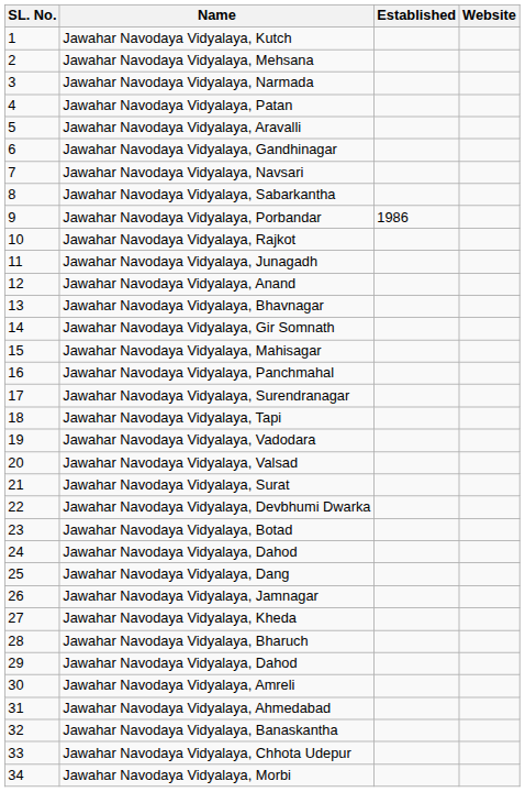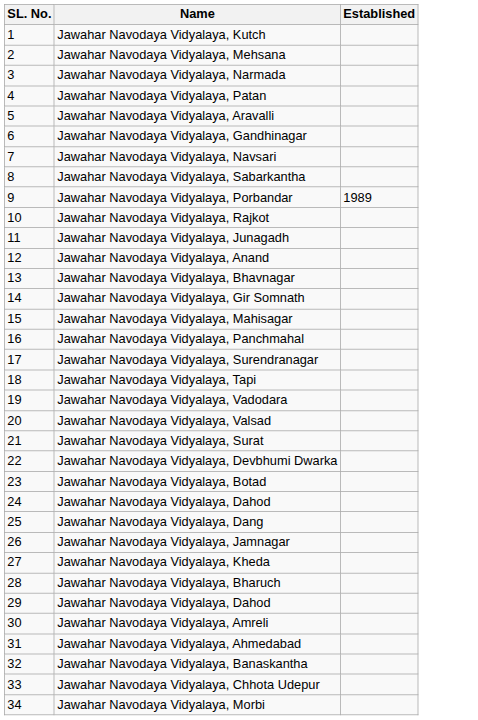 <table class="wikitable sortable mw-collapsible">
 <tr>
 <th>SL. No.</th>
 <th>Name</th>
 <th>Established</th>
-<th>Website</th>
 </tr>
 <tr>
 <td>1</td>
 <td>Jawahar Navodaya Vidyalaya, Kutch</td>
-<td></td>
 <td></td>
 </tr>
 <tr>
 <td>2</td>
 <td>Jawahar Navodaya Vidyalaya, Mehsana</td>
 <td></td>
-<td></td>
 </tr>
 <tr>
 <td>3</td>
 <td>Jawahar Navodaya Vidyalaya, Narmada</td>
-<td></td>
 <td></td>
 </tr>
 <tr>
 <td>4</td>
 <td>Jawahar Navodaya Vidyalaya, Patan</td>
 <td></td>
-<td></td>
 </tr>
 <tr>
 <td>5</td>
 <td>Jawahar Navodaya Vidyalaya, Aravalli</td>
-<td></td>
 <td></td>
 </tr>
 <tr>
 <td>6</td>
 <td>Jawahar Navodaya Vidyalaya, Gandhinagar</td>
 <td></td>
-<td></td>
 </tr>
 <tr>
 <td>7</td>
 <td>Jawahar Navodaya Vidyalaya, Navsari</td>
-<td></td>
 <td></td>
 </tr>
 <tr>
 <td>8</td>
 <td>Jawahar Navodaya Vidyalaya, Sabarkantha</td>
 <td></td>
-<td></td>
 </tr>
 <tr>
 <td>9</td>
 <td>Jawahar Navodaya Vidyalaya, Porbandar</td>
-<td>1986</td>
-<td></td>
+<td>1989</td>
 </tr>
 <tr>
 <td>10</td>
 <td>Jawahar Navodaya Vidyalaya, Rajkot</td>
-<td></td>
 <td></td>
 </tr>
 <tr>
 <td>11</td>
 <td>Jawahar Navodaya Vidyalaya, Junagadh</td>
 <td></td>
-<td></td>
 </tr>
 <tr>
 <td>12</td>
 <td>Jawahar Navodaya Vidyalaya, Anand</td>
-<td></td>
 <td></td>
 </tr>
 <tr>
 <td>13</td>
 <td>Jawahar Navodaya Vidyalaya, Bhavnagar</td>
 <td></td>
-<td></td>
 </tr>
 <tr>
 <td>14</td>
 <td>Jawahar Navodaya Vidyalaya, Gir Somnath</td>
-<td></td>
 <td></td>
 </tr>
 <tr>
 <td>15</td>
 <td>Jawahar Navodaya Vidyalaya, Mahisagar</td>
 <td></td>
-<td></td>
 </tr>
 <tr>
 <td>16</td>
 <td>Jawahar Navodaya Vidyalaya, Panchmahal</td>
-<td></td>
 <td></td>
 </tr>
 <tr>
 <td>17</td>
 <td>Jawahar Navodaya Vidyalaya, Surendranagar</td>
 <td></td>
-<td></td>
 </tr>
 <tr>
 <td>18</td>
 <td>Jawahar Navodaya Vidyalaya, Tapi</td>
-<td></td>
 <td></td>
 </tr>
 <tr>
 <td>19</td>
 <td>Jawahar Navodaya Vidyalaya, Vadodara</td>
 <td></td>
-<td></td>
 </tr>
 <tr>
 <td>20</td>
 <td>Jawahar Navodaya Vidyalaya, Valsad</td>
-<td></td>
 <td></td>
 </tr>
 <tr>
 <td>21</td>
 <td>Jawahar Navodaya Vidyalaya, Surat</td>
 <td></td>
-<td></td>
 </tr>
 <tr>
 <td>22</td>
 <td>Jawahar Navodaya Vidyalaya, Devbhumi Dwarka</td>
-<td></td>
 <td></td>
 </tr>
 <tr>
 <td>23</td>
 <td>Jawahar Navodaya Vidyalaya, Botad</td>
 <td></td>
-<td></td>
 </tr>
 <tr>
 <td>24</td>
 <td>Jawahar Navodaya Vidyalaya, Dahod</td>
-<td></td>
 <td></td>
 </tr>
 <tr>
 <td>25</td>
 <td>Jawahar Navodaya Vidyalaya, Dang</td>
 <td></td>
-<td></td>
 </tr>
 <tr>
 <td>26</td>
 <td>Jawahar Navodaya Vidyalaya, Jamnagar</td>
-<td></td>
 <td></td>
 </tr>
 <tr>
 <td>27</td>
 <td>Jawahar Navodaya Vidyalaya, Kheda</td>
 <td></td>
-<td></td>
 </tr>
 <tr>
 <td>28</td>
 <td>Jawahar Navodaya Vidyalaya, Bharuch</td>
-<td></td>
 <td></td>
 </tr>
 <tr>
 <td>29</td>
 <td>Jawahar Navodaya Vidyalaya, Dahod</td>
 <td></td>
-<td></td>
 </tr>
 <tr>
 <td>30</td>
 <td>Jawahar Navodaya Vidyalaya, Amreli</td>
-<td></td>
 <td></td>
 </tr>
 <tr>
 <td>31</td>
 <td>Jawahar Navodaya Vidyalaya, Ahmedabad</td>
 <td></td>
-<td></td>
 </tr>
 <tr>
 <td>32</td>
 <td>Jawahar Navodaya Vidyalaya, Banaskantha</td>
-<td></td>
 <td></td>
 </tr>
 <tr>
 <td>33</td>
 <td>Jawahar Navodaya Vidyalaya, Chhota Udepur</td>
 <td></td>
-<td></td>
 </tr>
 <tr>
 <td>34</td>
 <td>Jawahar Navodaya Vidyalaya, Morbi</td>
 <td></td>
-<td></td>
 </tr>
 </table>
